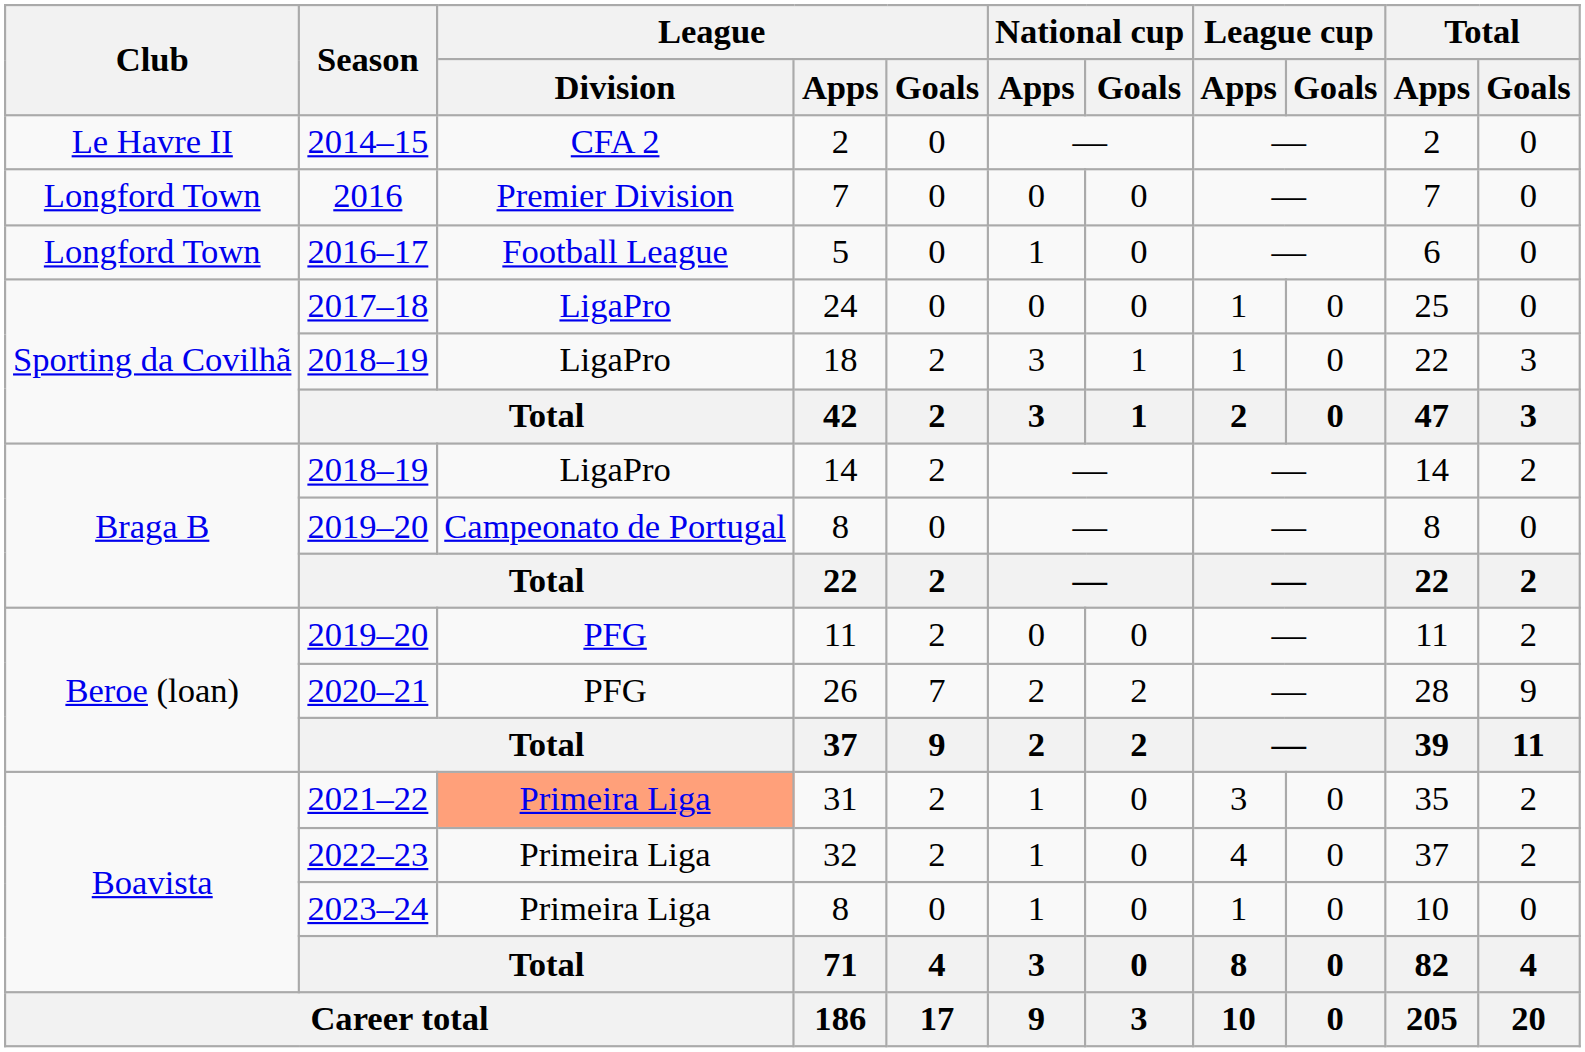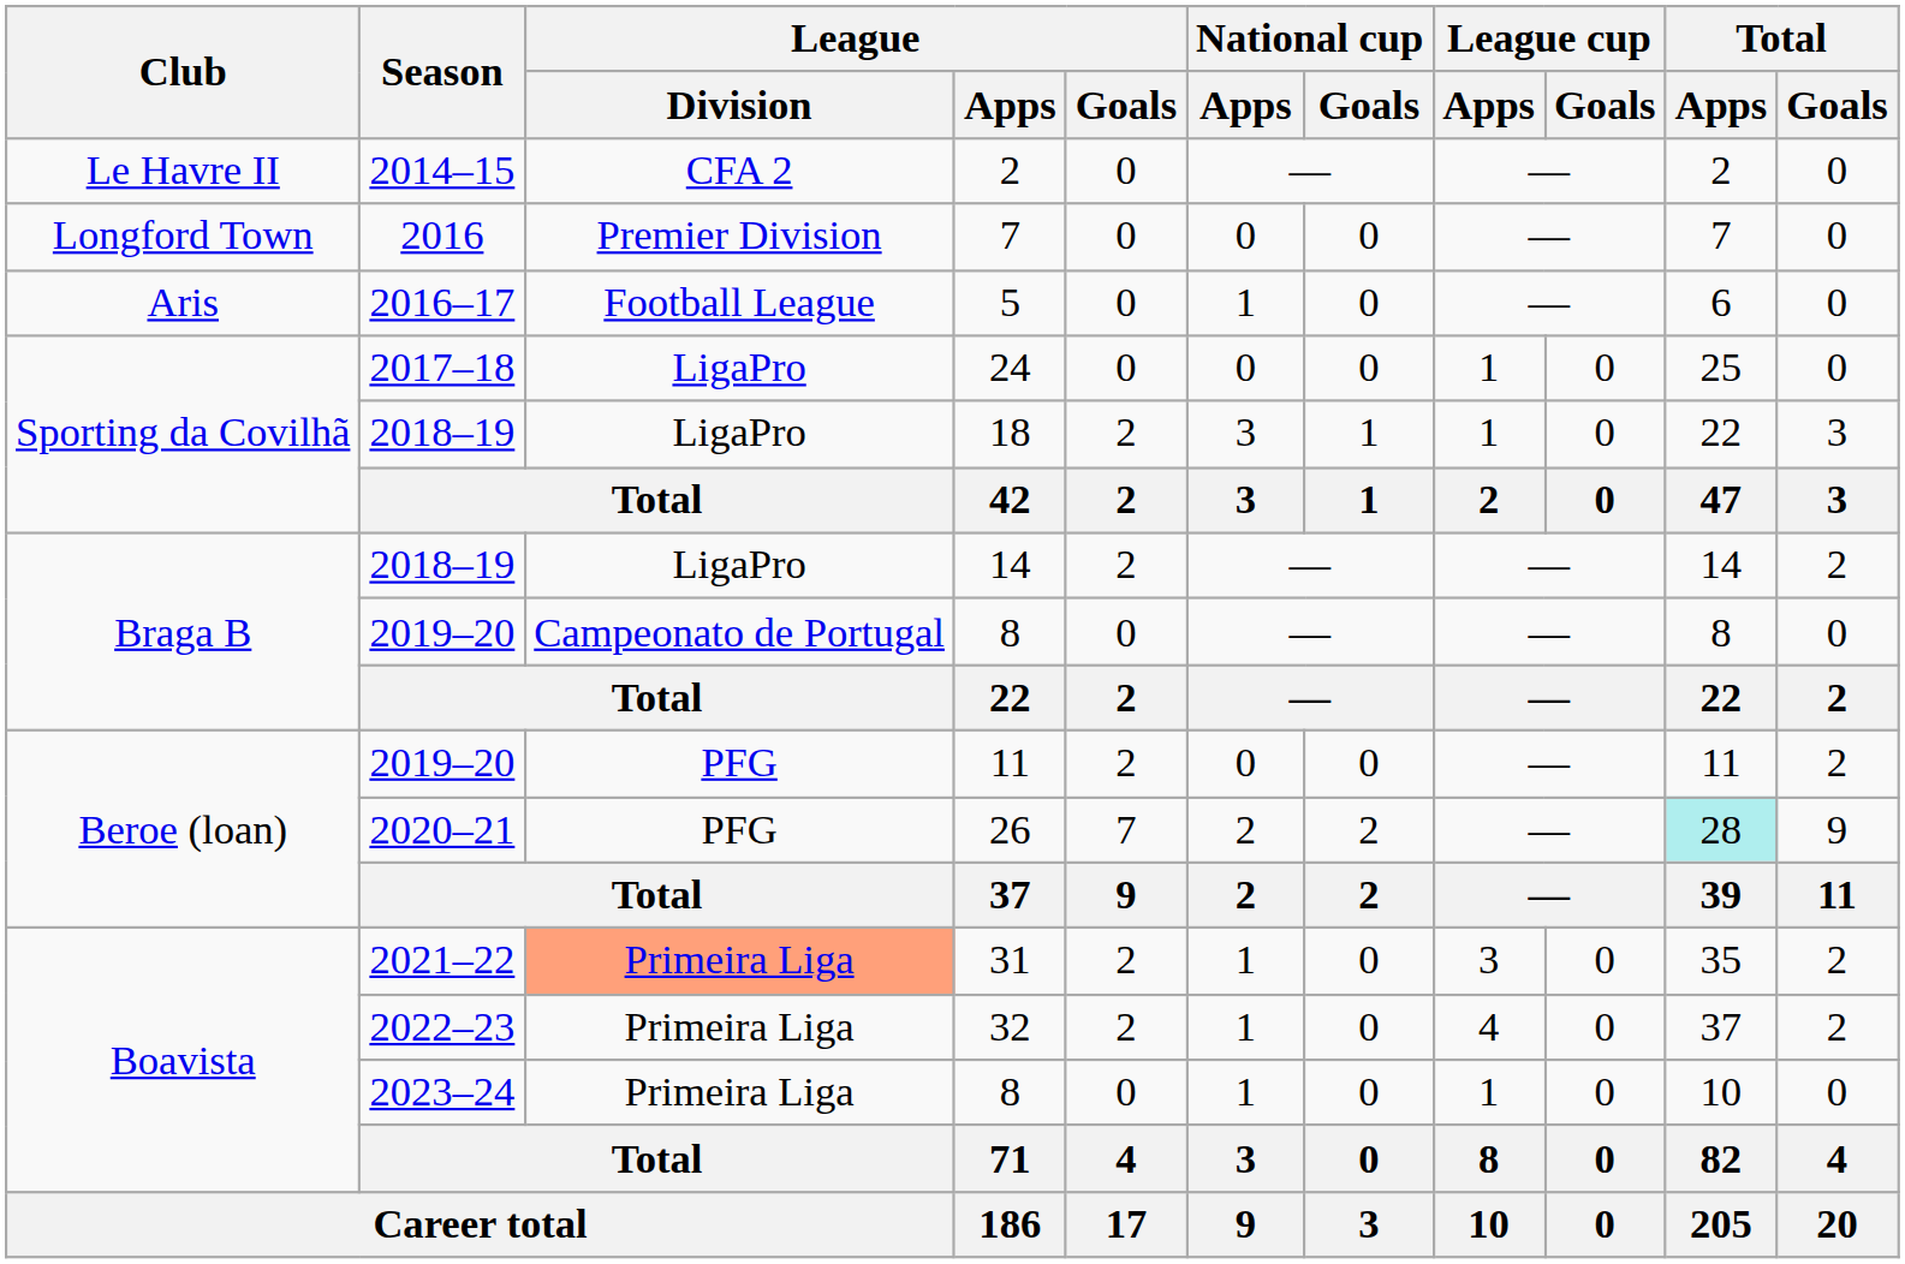 <table class="wikitable" style="text-align:center">
 <tr>
 <th rowspan="2">Club</th>
 <th rowspan="2">Season</th>
 <th colspan="3">League</th>
 <th colspan="2">National cup</th>
 <th colspan="2">League cup</th>
 <th colspan="2">Total</th>
 </tr>
 <tr>
 <th>Division</th>
 <th>Apps</th>
 <th>Goals</th>
 <th>Apps</th>
 <th>Goals</th>
 <th>Apps</th>
 <th>Goals</th>
 <th>Apps</th>
 <th>Goals</th>
 </tr>
 <tr>
 <td><a href='#'>Le Havre II</a></td>
 <td><a href='#'>2014–15</a></td>
 <td><a href='#'>CFA 2</a></td>
 <td>2</td>
 <td>0</td>
 <td colspan="2">—</td>
 <td colspan="2">—</td>
 <td>2</td>
 <td>0</td>
 </tr>
 <tr>
 <td><a href='#'>Longford Town</a></td>
 <td><a href='#'>2016</a></td>
 <td><a href='#'>Premier Division</a></td>
 <td>7</td>
 <td>0</td>
 <td>0</td>
 <td>0</td>
 <td colspan="2">—</td>
 <td>7</td>
 <td>0</td>
 </tr>
 <tr>
-<td><a href='#'>Longford Town</a></td>
+<td><a href='#'>Aris</a></td>
 <td><a href='#'>2016–17</a></td>
 <td><a href='#'>Football League</a></td>
 <td>5</td>
 <td>0</td>
 <td>1</td>
 <td>0</td>
 <td colspan="2">—</td>
 <td>6</td>
 <td>0</td>
 </tr>
 <tr>
 <td rowspan="3"><a href='#'>Sporting da Covilhã</a></td>
 <td><a href='#'>2017–18</a></td>
 <td><a href='#'>LigaPro</a></td>
 <td>24</td>
 <td>0</td>
 <td>0</td>
 <td>0</td>
 <td>1</td>
 <td>0</td>
 <td>25</td>
 <td>0</td>
 </tr>
 <tr>
 <td><a href='#'>2018–19</a></td>
 <td>LigaPro</td>
 <td>18</td>
 <td>2</td>
 <td>3</td>
 <td>1</td>
 <td>1</td>
 <td>0</td>
 <td>22</td>
 <td>3</td>
 </tr>
 <tr>
 <th colspan="2">Total</th>
 <th>42</th>
 <th>2</th>
 <th>3</th>
 <th>1</th>
 <th>2</th>
 <th>0</th>
 <th>47</th>
 <th>3</th>
 </tr>
 <tr>
 <td rowspan="3"><a href='#'>Braga B</a></td>
 <td><a href='#'>2018–19</a></td>
 <td>LigaPro</td>
 <td>14</td>
 <td>2</td>
 <td colspan="2">—</td>
 <td colspan="2">—</td>
 <td>14</td>
 <td>2</td>
 </tr>
 <tr>
 <td><a href='#'>2019–20</a></td>
 <td><a href='#'>Campeonato de Portugal</a></td>
 <td>8</td>
 <td>0</td>
 <td colspan="2">—</td>
 <td colspan="2">—</td>
 <td>8</td>
 <td>0</td>
 </tr>
 <tr>
 <th colspan="2">Total</th>
 <th>22</th>
 <th>2</th>
 <th colspan="2">—</th>
 <th colspan="2">—</th>
 <th>22</th>
 <th>2</th>
 </tr>
 <tr>
 <td rowspan="3"><a href='#'>Beroe</a> (loan)</td>
 <td><a href='#'>2019–20</a></td>
 <td><a href='#'>PFG</a></td>
 <td>11</td>
 <td>2</td>
 <td>0</td>
 <td>0</td>
 <td colspan="2">—</td>
 <td>11</td>
 <td>2</td>
 </tr>
 <tr>
 <td><a href='#'>2020–21</a></td>
 <td>PFG</td>
 <td>26</td>
 <td>7</td>
 <td>2</td>
 <td>2</td>
 <td colspan="2">—</td>
-<td>28</td>
+<td style="background: paleturquoise;">28</td>
 <td>9</td>
 </tr>
 <tr>
 <th colspan="2">Total</th>
 <th>37</th>
 <th>9</th>
 <th>2</th>
 <th>2</th>
 <th colspan="2">—</th>
 <th>39</th>
 <th>11</th>
 </tr>
 <tr>
 <td rowspan="4"><a href='#'>Boavista</a></td>
 <td><a href='#'>2021–22</a></td>
 <td style="background: lightsalmon;"><a href='#'>Primeira Liga</a></td>
 <td>31</td>
 <td>2</td>
 <td>1</td>
 <td>0</td>
 <td>3</td>
 <td>0</td>
 <td>35</td>
 <td>2</td>
 </tr>
 <tr>
 <td><a href='#'>2022–23</a></td>
 <td>Primeira Liga</td>
 <td>32</td>
 <td>2</td>
 <td>1</td>
 <td>0</td>
 <td>4</td>
 <td>0</td>
 <td>37</td>
 <td>2</td>
 </tr>
 <tr>
 <td><a href='#'>2023–24</a></td>
 <td>Primeira Liga</td>
 <td>8</td>
 <td>0</td>
 <td>1</td>
 <td>0</td>
 <td>1</td>
 <td>0</td>
 <td>10</td>
 <td>0</td>
 </tr>
 <tr>
 <th colspan="2">Total</th>
 <th>71</th>
 <th>4</th>
 <th>3</th>
 <th>0</th>
 <th>8</th>
 <th>0</th>
 <th>82</th>
 <th>4</th>
 </tr>
 <tr>
 <th colspan="3">Career total</th>
 <th>186</th>
 <th>17</th>
 <th>9</th>
 <th>3</th>
 <th>10</th>
 <th>0</th>
 <th>205</th>
 <th>20</th>
 </tr>
 </table>
